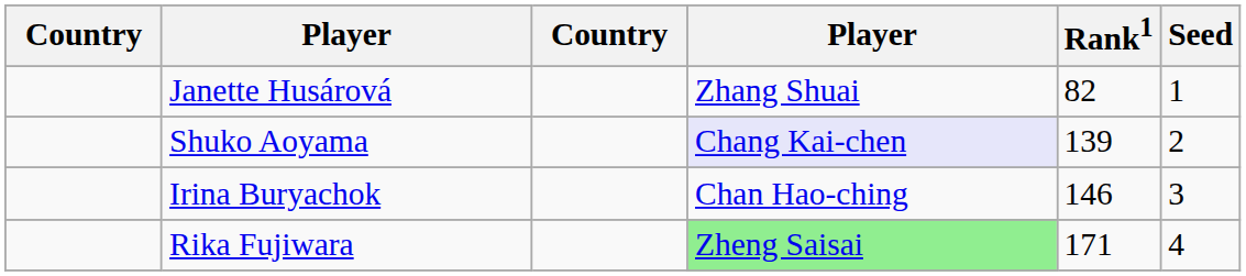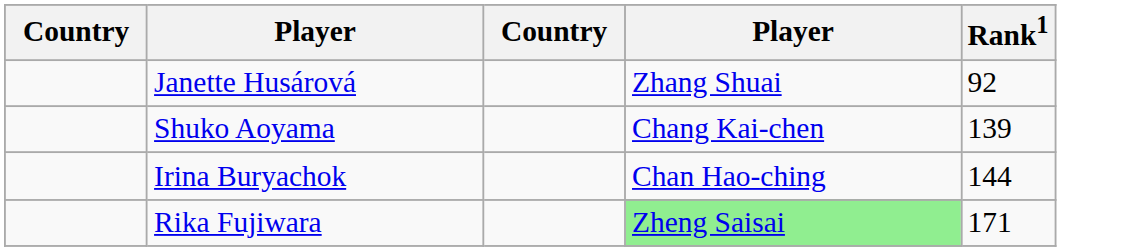 <table class="sortable wikitable">
 <tr>
 <th width="70">Country</th>
 <th width="175">Player</th>
 <th width="70">Country</th>
 <th width="175">Player</th>
 <th>Rank<sup>1</sup></th>
-<th>Seed</th>
 </tr>
 <tr>
 <td></td>
 <td><a href='#'>Janette Husárová</a></td>
 <td></td>
 <td><a href='#'>Zhang Shuai</a></td>
-<td>82</td>
-<td>1</td>
+<td>92</td>
 </tr>
 <tr>
 <td></td>
 <td><a href='#'>Shuko Aoyama</a></td>
 <td></td>
-<td style="background: lavender;"><a href='#'>Chang Kai-chen</a></td>
+<td><a href='#'>Chang Kai-chen</a></td>
 <td>139</td>
-<td>2</td>
 </tr>
 <tr>
 <td></td>
 <td><a href='#'>Irina Buryachok</a></td>
 <td></td>
 <td><a href='#'>Chan Hao-ching</a></td>
-<td>146</td>
-<td>3</td>
+<td>144</td>
 </tr>
 <tr>
 <td></td>
 <td><a href='#'>Rika Fujiwara</a></td>
 <td></td>
 <td style="background: lightgreen;"><a href='#'>Zheng Saisai</a></td>
 <td>171</td>
-<td>4</td>
 </tr>
 </table>
